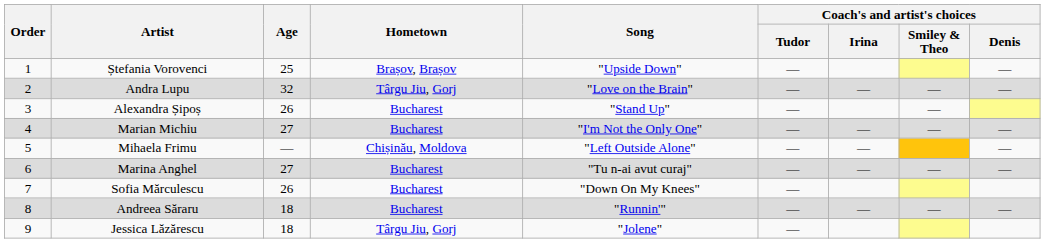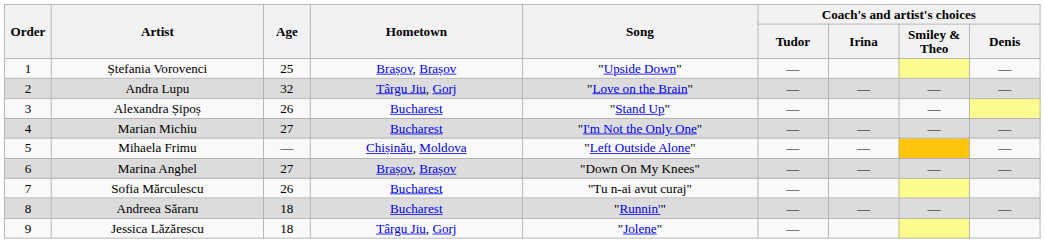 <table class="wikitable" style="text-align:center; line-height:17px; width:100%;">
 <tr>
 <th scope="col" rowspan="2" style="width:04%;">Order</th>
 <th scope="col" rowspan="2" style="width:18%;">Artist</th>
 <th scope="col" rowspan="2" style="width:04%;">Age</th>
 <th scope="col" rowspan="2" style="width:18%;">Hometown</th>
 <th scope="col" rowspan="2" style="width:20%;">Song</th>
 <th scope="col" colspan="4" style="width:24%;">Coach's and artist's choices</th>
 </tr>
 <tr>
 <th style="width:06%;">Tudor</th>
 <th style="width:06%;">Irina</th>
 <th style="width:06%;">Smiley & Theo</th>
 <th style="width:06%;">Denis</th>
 </tr>
 <tr>
 <td>1</td>
 <td>Ștefania Vorovenci</td>
 <td>25</td>
 <td><a href='#'>Brașov</a>, <a href='#'>Brașov</a></td>
 <td>"<a href='#'>Upside Down</a>"</td>
 <td>—</td>
 <td></td>
 <td style="background:#FDFC8F;"></td>
 <td>—</td>
 </tr>
 <tr style="background:#DCDCDC;">
 <td>2</td>
 <td>Andra Lupu</td>
 <td>32</td>
 <td><a href='#'>Târgu Jiu</a>, <a href='#'>Gorj</a></td>
 <td>"<a href='#'>Love on the Brain</a>"</td>
 <td>—</td>
 <td>—</td>
 <td>—</td>
 <td>—</td>
 </tr>
 <tr>
 <td>3</td>
 <td>Alexandra Șipoș</td>
 <td>26</td>
 <td><a href='#'>Bucharest</a></td>
 <td>"<a href='#'>Stand Up</a>"</td>
 <td>—</td>
 <td></td>
 <td>—</td>
 <td style="background:#FDFC8F;"></td>
 </tr>
 <tr style="background:#DCDCDC;">
 <td>4</td>
 <td>Marian Michiu</td>
 <td>27</td>
 <td><a href='#'>Bucharest</a></td>
 <td>"<a href='#'>I'm Not the Only One</a>"</td>
 <td>—</td>
 <td>—</td>
 <td>—</td>
 <td>—</td>
 </tr>
 <tr>
 <td>5</td>
 <td>Mihaela Frimu</td>
 <td>—</td>
 <td><a href='#'>Chișinău</a>, <a href='#'>Moldova</a></td>
 <td>"<a href='#'>Left Outside Alone</a>"</td>
 <td>—</td>
 <td>—</td>
 <td style="background:#ffc40c;"></td>
 <td>—</td>
 </tr>
 <tr style="background:#DCDCDC;">
 <td>6</td>
 <td>Marina Anghel</td>
 <td>27</td>
-<td><a href='#'>Bucharest</a></td>
-<td>"Tu n-ai avut curaj"</td>
+<td><a href='#'>Brașov</a>, <a href='#'>Brașov</a></td>
+<td>"Down On My Knees"</td>
 <td>—</td>
 <td>—</td>
 <td>—</td>
 <td>—</td>
 </tr>
 <tr>
 <td>7</td>
 <td>Sofia Mărculescu</td>
 <td>26</td>
 <td><a href='#'>Bucharest</a></td>
-<td>"Down On My Knees"</td>
+<td>"Tu n-ai avut curaj"</td>
 <td>—</td>
 <td></td>
 <td style="background:#FDFC8F;"></td>
 <td></td>
 </tr>
 <tr style="background:#DCDCDC;">
 <td>8</td>
 <td>Andreea Săraru</td>
 <td>18</td>
 <td><a href='#'>Bucharest</a></td>
 <td>"<a href='#'>Runnin'</a>"</td>
 <td>—</td>
 <td>—</td>
 <td>—</td>
 <td>—</td>
 </tr>
 <tr>
 <td>9</td>
 <td>Jessica Lăzărescu</td>
 <td>18</td>
 <td><a href='#'>Târgu Jiu</a>, <a href='#'>Gorj</a></td>
 <td>"<a href='#'>Jolene</a>"</td>
 <td>—</td>
 <td></td>
 <td style="background:#FDFC8F;"></td>
 <td></td>
 </tr>
 </table>
